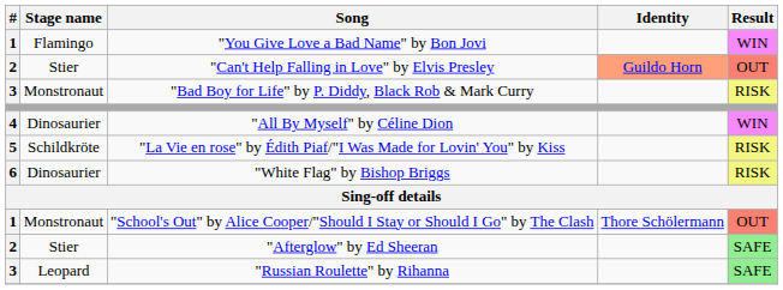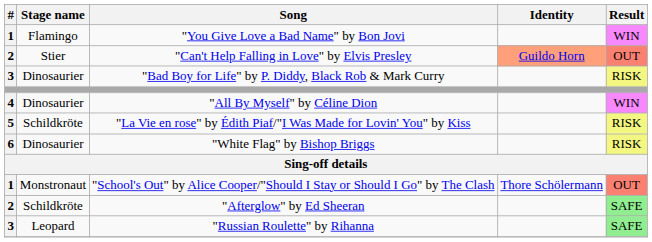 <table class="wikitable plainrowheaders" style="text-align: center;">
 <tr>
 <th>#</th>
 <th>Stage name</th>
 <th>Song</th>
 <th>Identity</th>
 <th>Result</th>
 </tr>
 <tr>
 <th>1</th>
 <td>Flamingo</td>
 <td>"<a href='#'>You Give Love a Bad Name</a>" by <a href='#'>Bon Jovi</a></td>
 <td></td>
 <td bgcolor="F888FD">WIN</td>
 </tr>
 <tr>
 <th>2</th>
 <td>Stier</td>
 <td>"<a href='#'>Can't Help Falling in Love</a>" by <a href='#'>Elvis Presley</a></td>
 <td style="background: lightsalmon;"><a href='#'>Guildo Horn</a></td>
 <td bgcolor=salmon>OUT</td>
 </tr>
 <tr>
 <th>3</th>
-<td>Monstronaut</td>
+<td>Dinosaurier</td>
 <td>"<a href='#'>Bad Boy for Life</a>" by <a href='#'>P. Diddy</a>, <a href='#'>Black Rob</a> & Mark Curry</td>
 <td></td>
 <td bgcolor="#F3F781">RISK</td>
 </tr>
 <tr>
 <td colspan="5" style="background:darkgray"></td>
 </tr>
 <tr>
 <th>4</th>
 <td>Dinosaurier</td>
 <td>"<a href='#'>All By Myself</a>" by <a href='#'>Céline Dion</a></td>
 <td></td>
 <td bgcolor="F888FD">WIN</td>
 </tr>
 <tr>
 <th>5</th>
 <td>Schildkröte</td>
 <td>"<a href='#'>La Vie en rose</a>" by <a href='#'>Édith Piaf</a>/"<a href='#'>I Was Made for Lovin' You</a>" by <a href='#'>Kiss</a></td>
 <td></td>
 <td bgcolor="#F3F781">RISK</td>
 </tr>
 <tr>
 <th>6</th>
 <td>Dinosaurier</td>
 <td>"White Flag" by <a href='#'>Bishop Briggs</a></td>
 <td></td>
 <td bgcolor="#F3F781">RISK</td>
 </tr>
 <tr>
 <th colspan="5">Sing-off details</th>
 </tr>
 <tr>
 <th>1</th>
 <td>Monstronaut</td>
 <td>"<a href='#'>School's Out</a>" by <a href='#'>Alice Cooper</a>/"<a href='#'>Should I Stay or Should I Go</a>" by <a href='#'>The Clash</a></td>
 <td><a href='#'>Thore Schölermann</a></td>
 <td bgcolor=salmon>OUT</td>
 </tr>
 <tr>
 <th>2</th>
-<td>Stier</td>
+<td>Schildkröte</td>
 <td>"<a href='#'>Afterglow</a>" by <a href='#'>Ed Sheeran</a></td>
 <td></td>
 <td bgcolor=lightgreen>SAFE</td>
 </tr>
 <tr>
 <th>3</th>
 <td>Leopard</td>
 <td>"<a href='#'>Russian Roulette</a>" by <a href='#'>Rihanna</a></td>
 <td></td>
 <td bgcolor=lightgreen>SAFE</td>
 </tr>
 <tr>
 </tr>
 </table>
